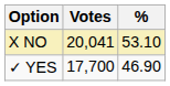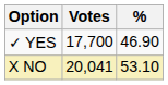 <table class="wikitable">
 <tr>
 <th>Option</th>
 <th>Votes</th>
 <th>%</th>
 </tr>
 <tr>
+<td>✓ YES</td>
+<td>17,700</td>
+<td>46.90</td>
+</tr>
+<tr>
 <td style=background:#f8f1bd>X NO</td>
 <td style=background:#f8f1bd>20,041</td>
 <td style=background:#f8f1bd>53.10</td>
 </tr>
-<tr>
-<td>✓ YES</td>
-<td>17,700</td>
-<td>46.90</td>
-</tr>
 </table>
